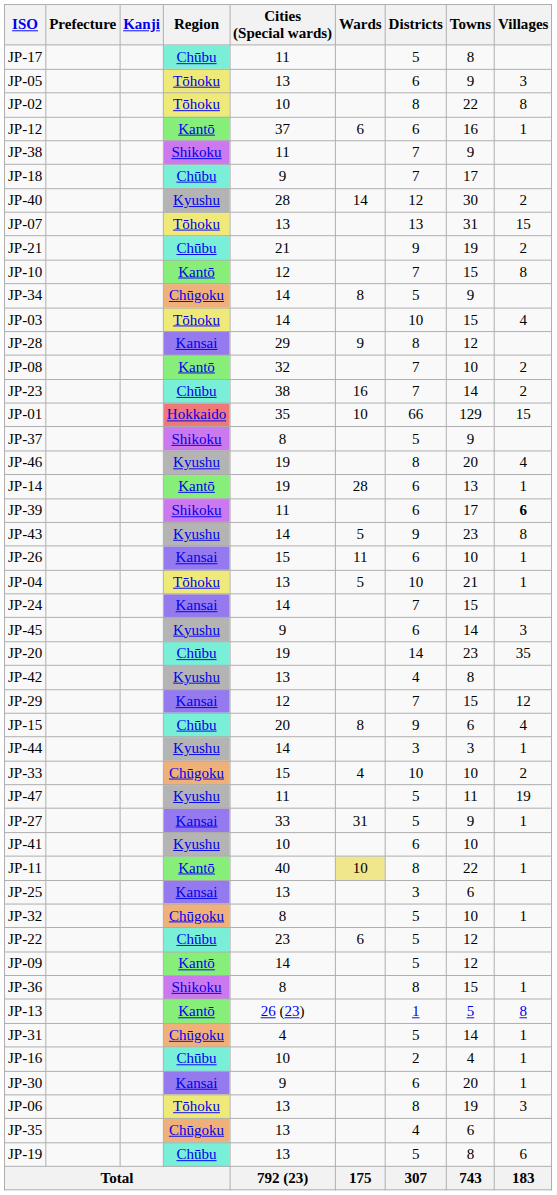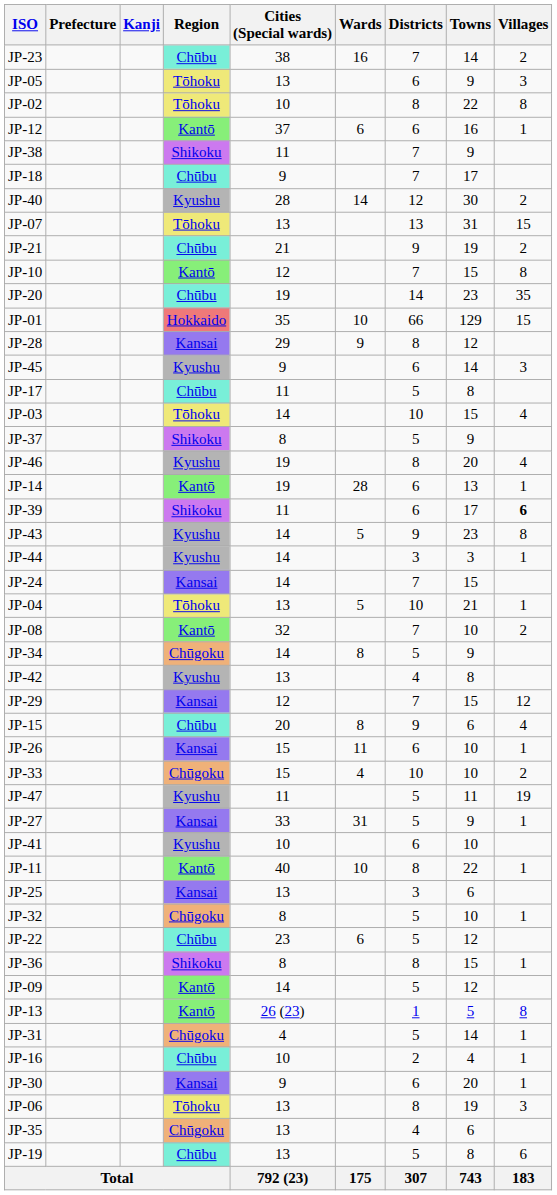 <table class="wikitable sortable" style="text-align:center">
 <tr>
 <th><a href='#'>ISO</a></th>
 <th>Prefecture</th>
 <th><a href='#'>Kanji</a></th>
 <th>Region</th>
 <th>Cities <br>(Special wards)</th>
 <th>Wards</th>
 <th>Districts</th>
 <th>Towns</th>
 <th>Villages</th>
 </tr>
 <tr>
-<td>JP-17</td>
+<td>JP-23</td>
 <td></td>
 <td></td>
 <td bgcolor=#79efd8><a href='#'>Chūbu</a></td>
-<td>11</td>
-<td></td>
-<td>5</td>
-<td>8</td>
-<td></td>
+<td>38</td>
+<td>16</td>
+<td>7</td>
+<td>14</td>
+<td>2</td>
 </tr>
 <tr>
 <td>JP-05</td>
 <td></td>
 <td></td>
 <td bgcolor=#efe979><a href='#'>Tōhoku</a></td>
 <td>13</td>
 <td></td>
 <td>6</td>
 <td>9</td>
 <td>3</td>
 </tr>
 <tr>
 <td>JP-02</td>
 <td></td>
 <td></td>
 <td bgcolor=#efe979><a href='#'>Tōhoku</a></td>
 <td>10</td>
 <td></td>
 <td>8</td>
 <td>22</td>
 <td>8</td>
 </tr>
 <tr>
 <td>JP-12</td>
 <td></td>
 <td></td>
 <td bgcolor=#87ef79><a href='#'>Kantō</a></td>
 <td>37</td>
 <td>6</td>
 <td>6</td>
 <td>16</td>
 <td>1</td>
 </tr>
 <tr>
 <td>JP-38</td>
 <td></td>
 <td></td>
 <td bgcolor=#cc79ef><a href='#'>Shikoku</a></td>
 <td>11</td>
 <td></td>
 <td>7</td>
 <td>9</td>
 <td></td>
 </tr>
 <tr>
 <td>JP-18</td>
 <td></td>
 <td></td>
 <td bgcolor=#79efd8><a href='#'>Chūbu</a></td>
 <td>9</td>
 <td></td>
 <td>7</td>
 <td>17</td>
 <td></td>
 </tr>
 <tr>
 <td>JP-40</td>
 <td></td>
 <td></td>
 <td bgcolor=#b4b4b4><a href='#'>Kyushu</a></td>
 <td>28</td>
 <td>14</td>
 <td>12</td>
 <td>30</td>
 <td>2</td>
 </tr>
 <tr>
 <td>JP-07</td>
 <td></td>
 <td></td>
 <td bgcolor=#efe979><a href='#'>Tōhoku</a></td>
 <td>13</td>
 <td></td>
 <td>13</td>
 <td>31</td>
 <td>15</td>
 </tr>
 <tr>
 <td>JP-21</td>
 <td></td>
 <td></td>
 <td bgcolor=#79efd8><a href='#'>Chūbu</a></td>
 <td>21</td>
 <td></td>
 <td>9</td>
 <td>19</td>
 <td>2</td>
 </tr>
 <tr>
 <td>JP-10</td>
 <td></td>
 <td></td>
 <td bgcolor=#87ef79><a href='#'>Kantō</a></td>
 <td>12</td>
 <td></td>
 <td>7</td>
 <td>15</td>
 <td>8</td>
 </tr>
 <tr>
-<td>JP-34</td>
+<td>JP-20</td>
 <td></td>
 <td></td>
-<td bgcolor=#efb179><a href='#'>Chūgoku</a></td>
+<td bgcolor=#79efd8><a href='#'>Chūbu</a></td>
+<td>19</td>
+<td></td>
 <td>14</td>
-<td>8</td>
-<td>5</td>
-<td>9</td>
-<td></td>
+<td>23</td>
+<td>35</td>
 </tr>
 <tr>
-<td>JP-03</td>
+<td>JP-01</td>
 <td></td>
 <td></td>
-<td bgcolor=#efe979><a href='#'>Tōhoku</a></td>
-<td>14</td>
-<td></td>
+<td bgcolor=#ef7979><a href='#'>Hokkaido</a></td>
+<td>35</td>
 <td>10</td>
+<td>66</td>
+<td>129</td>
 <td>15</td>
-<td>4</td>
 </tr>
 <tr>
 <td>JP-28</td>
 <td></td>
 <td></td>
 <td bgcolor=#9579ef><a href='#'>Kansai</a></td>
 <td>29</td>
 <td>9</td>
 <td>8</td>
 <td>12</td>
 <td></td>
 </tr>
 <tr>
-<td>JP-08</td>
+<td>JP-45</td>
 <td></td>
 <td></td>
-<td bgcolor=#87ef79><a href='#'>Kantō</a></td>
-<td>32</td>
+<td bgcolor=#b4b4b4><a href='#'>Kyushu</a></td>
+<td>9</td>
 <td></td>
-<td>7</td>
-<td>10</td>
-<td>2</td>
+<td>6</td>
+<td>14</td>
+<td>3</td>
 </tr>
 <tr>
-<td>JP-23</td>
+<td>JP-17</td>
 <td></td>
 <td></td>
 <td bgcolor=#79efd8><a href='#'>Chūbu</a></td>
-<td>38</td>
-<td>16</td>
-<td>7</td>
-<td>14</td>
-<td>2</td>
+<td>11</td>
+<td></td>
+<td>5</td>
+<td>8</td>
+<td></td>
 </tr>
 <tr>
-<td>JP-01</td>
+<td>JP-03</td>
 <td></td>
 <td></td>
-<td bgcolor=#ef7979><a href='#'>Hokkaido</a></td>
-<td>35</td>
+<td bgcolor=#efe979><a href='#'>Tōhoku</a></td>
+<td>14</td>
+<td></td>
 <td>10</td>
-<td>66</td>
-<td>129</td>
 <td>15</td>
+<td>4</td>
 </tr>
 <tr>
 <td>JP-37</td>
 <td></td>
 <td></td>
 <td bgcolor=#cc79ef><a href='#'>Shikoku</a></td>
 <td>8</td>
 <td></td>
 <td>5</td>
 <td>9</td>
 <td></td>
 </tr>
 <tr>
 <td>JP-46</td>
 <td></td>
 <td></td>
 <td bgcolor=#b4b4b4><a href='#'>Kyushu</a></td>
 <td>19</td>
 <td></td>
 <td>8</td>
 <td>20</td>
 <td>4</td>
 </tr>
 <tr>
 <td>JP-14</td>
 <td></td>
 <td></td>
 <td bgcolor=#87ef79><a href='#'>Kantō</a></td>
 <td>19</td>
 <td>28</td>
 <td>6</td>
 <td>13</td>
 <td>1</td>
 </tr>
 <tr>
 <td>JP-39</td>
 <td></td>
 <td></td>
 <td bgcolor=#cc79ef><a href='#'>Shikoku</a></td>
 <td>11</td>
 <td></td>
 <td>6</td>
 <td>17</td>
 <td><strong>6</strong></td>
 </tr>
 <tr>
 <td>JP-43</td>
 <td></td>
 <td></td>
 <td bgcolor=#b4b4b4><a href='#'>Kyushu</a></td>
 <td>14</td>
 <td>5</td>
 <td>9</td>
 <td>23</td>
 <td>8</td>
 </tr>
 <tr>
-<td>JP-26</td>
+<td>JP-44</td>
 <td></td>
 <td></td>
-<td bgcolor=#9579ef><a href='#'>Kansai</a></td>
-<td>15</td>
-<td>11</td>
-<td>6</td>
-<td>10</td>
-<td>1</td>
-</tr>
-<tr>
-<td>JP-04</td>
+<td bgcolor=#b4b4b4><a href='#'>Kyushu</a></td>
+<td>14</td>
 <td></td>
-<td></td>
-<td bgcolor=#efe979><a href='#'>Tōhoku</a></td>
-<td>13</td>
-<td>5</td>
-<td>10</td>
-<td>21</td>
+<td>3</td>
+<td>3</td>
 <td>1</td>
 </tr>
 <tr>
 <td>JP-24</td>
 <td></td>
 <td></td>
 <td bgcolor=#9579ef><a href='#'>Kansai</a></td>
 <td>14</td>
 <td></td>
 <td>7</td>
 <td>15</td>
 <td></td>
 </tr>
 <tr>
-<td>JP-45</td>
+<td>JP-04</td>
 <td></td>
 <td></td>
-<td bgcolor=#b4b4b4><a href='#'>Kyushu</a></td>
+<td bgcolor=#efe979><a href='#'>Tōhoku</a></td>
+<td>13</td>
+<td>5</td>
+<td>10</td>
+<td>21</td>
+<td>1</td>
+</tr>
+<tr>
+<td>JP-08</td>
+<td></td>
+<td></td>
+<td bgcolor=#87ef79><a href='#'>Kantō</a></td>
+<td>32</td>
+<td></td>
+<td>7</td>
+<td>10</td>
+<td>2</td>
+</tr>
+<tr>
+<td>JP-34</td>
+<td></td>
+<td></td>
+<td bgcolor=#efb179><a href='#'>Chūgoku</a></td>
+<td>14</td>
+<td>8</td>
+<td>5</td>
 <td>9</td>
 <td></td>
-<td>6</td>
-<td>14</td>
-<td>3</td>
-</tr>
-<tr>
-<td>JP-20</td>
-<td></td>
-<td></td>
-<td bgcolor=#79efd8><a href='#'>Chūbu</a></td>
-<td>19</td>
-<td></td>
-<td>14</td>
-<td>23</td>
-<td>35</td>
 </tr>
 <tr>
 <td>JP-42</td>
 <td></td>
 <td></td>
 <td bgcolor=#b4b4b4><a href='#'>Kyushu</a></td>
 <td>13</td>
 <td></td>
 <td>4</td>
 <td>8</td>
 <td></td>
 </tr>
 <tr>
 <td>JP-29</td>
 <td></td>
 <td></td>
 <td bgcolor=#9579ef><a href='#'>Kansai</a></td>
 <td>12</td>
 <td></td>
 <td>7</td>
 <td>15</td>
 <td>12</td>
 </tr>
 <tr>
 <td>JP-15</td>
 <td></td>
 <td></td>
 <td bgcolor=#79efd8><a href='#'>Chūbu</a></td>
 <td>20</td>
 <td>8</td>
 <td>9</td>
 <td>6</td>
 <td>4</td>
 </tr>
 <tr>
-<td>JP-44</td>
+<td>JP-26</td>
 <td></td>
 <td></td>
-<td bgcolor=#b4b4b4><a href='#'>Kyushu</a></td>
-<td>14</td>
-<td></td>
-<td>3</td>
-<td>3</td>
+<td bgcolor=#9579ef><a href='#'>Kansai</a></td>
+<td>15</td>
+<td>11</td>
+<td>6</td>
+<td>10</td>
 <td>1</td>
 </tr>
 <tr>
 <td>JP-33</td>
 <td></td>
 <td></td>
 <td bgcolor=#efb179><a href='#'>Chūgoku</a></td>
 <td>15</td>
 <td>4</td>
 <td>10</td>
 <td>10</td>
 <td>2</td>
 </tr>
 <tr>
 <td>JP-47</td>
 <td></td>
 <td></td>
 <td bgcolor=#b4b4b4><a href='#'>Kyushu</a></td>
 <td>11</td>
 <td></td>
 <td>5</td>
 <td>11</td>
 <td>19</td>
 </tr>
 <tr>
 <td>JP-27</td>
 <td></td>
 <td></td>
 <td bgcolor=#9579ef><a href='#'>Kansai</a></td>
 <td>33</td>
 <td>31</td>
 <td>5</td>
 <td>9</td>
 <td>1</td>
 </tr>
 <tr>
 <td>JP-41</td>
 <td></td>
 <td></td>
 <td bgcolor=#b4b4b4><a href='#'>Kyushu</a></td>
 <td>10</td>
 <td></td>
 <td>6</td>
 <td>10</td>
 <td></td>
 </tr>
 <tr>
 <td>JP-11</td>
 <td></td>
 <td></td>
 <td bgcolor=#87ef79><a href='#'>Kantō</a></td>
 <td>40</td>
-<td style="background: khaki;">10</td>
+<td>10</td>
 <td>8</td>
 <td>22</td>
 <td>1</td>
 </tr>
 <tr>
 <td>JP-25</td>
 <td></td>
 <td></td>
 <td bgcolor=#9579ef><a href='#'>Kansai</a></td>
 <td>13</td>
 <td></td>
 <td>3</td>
 <td>6</td>
 <td></td>
 </tr>
 <tr>
 <td>JP-32</td>
 <td></td>
 <td></td>
 <td bgcolor=#efb179><a href='#'>Chūgoku</a></td>
 <td>8</td>
 <td></td>
 <td>5</td>
 <td>10</td>
 <td>1</td>
 </tr>
 <tr>
 <td>JP-22</td>
 <td></td>
 <td></td>
 <td bgcolor=#79efd8><a href='#'>Chūbu</a></td>
 <td>23</td>
 <td>6</td>
 <td>5</td>
 <td>12</td>
 <td></td>
 </tr>
 <tr>
+<td>JP-36</td>
+<td></td>
+<td></td>
+<td bgcolor=#cc79ef><a href='#'>Shikoku</a></td>
+<td>8</td>
+<td></td>
+<td>8</td>
+<td>15</td>
+<td>1</td>
+</tr>
+<tr>
 <td>JP-09</td>
 <td></td>
 <td></td>
 <td bgcolor=#87ef79><a href='#'>Kantō</a></td>
 <td>14</td>
 <td></td>
 <td>5</td>
 <td>12</td>
 <td></td>
-</tr>
-<tr>
-<td>JP-36</td>
-<td></td>
-<td></td>
-<td bgcolor=#cc79ef><a href='#'>Shikoku</a></td>
-<td>8</td>
-<td></td>
-<td>8</td>
-<td>15</td>
-<td>1</td>
 </tr>
 <tr>
 <td>JP-13</td>
 <td></td>
 <td></td>
 <td bgcolor=#87ef79><a href='#'>Kantō</a></td>
 <td><a href='#'>26</a> (<a href='#'>23</a>)</td>
 <td></td>
 <td><a href='#'>1</a></td>
 <td><a href='#'>5</a></td>
 <td><a href='#'>8</a></td>
 </tr>
 <tr>
 <td>JP-31</td>
 <td></td>
 <td></td>
 <td bgcolor=#efb179><a href='#'>Chūgoku</a></td>
 <td>4</td>
 <td></td>
 <td>5</td>
 <td>14</td>
 <td>1</td>
 </tr>
 <tr>
 <td>JP-16</td>
 <td></td>
 <td></td>
 <td bgcolor=#79efd8><a href='#'>Chūbu</a></td>
 <td>10</td>
 <td></td>
 <td>2</td>
 <td>4</td>
 <td>1</td>
 </tr>
 <tr>
 <td>JP-30</td>
 <td></td>
 <td></td>
 <td bgcolor=#9579ef><a href='#'>Kansai</a></td>
 <td>9</td>
 <td></td>
 <td>6</td>
 <td>20</td>
 <td>1</td>
 </tr>
 <tr>
 <td>JP-06</td>
 <td></td>
 <td></td>
 <td bgcolor=#efe979><a href='#'>Tōhoku</a></td>
 <td>13</td>
 <td></td>
 <td>8</td>
 <td>19</td>
 <td>3</td>
 </tr>
 <tr>
 <td>JP-35</td>
 <td></td>
 <td></td>
 <td bgcolor=#efb179><a href='#'>Chūgoku</a></td>
 <td>13</td>
 <td></td>
 <td>4</td>
 <td>6</td>
 <td></td>
 </tr>
 <tr>
 <td>JP-19</td>
 <td></td>
 <td></td>
 <td bgcolor=#79efd8><a href='#'>Chūbu</a></td>
 <td>13</td>
 <td></td>
 <td>5</td>
 <td>8</td>
 <td>6</td>
 </tr>
 <tr>
 <th colspan=4>Total</th>
 <th>792 (23)</th>
 <th>175</th>
 <th>307</th>
 <th>743</th>
 <th>183</th>
 </tr>
 </table>
